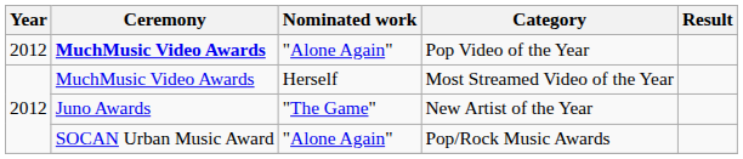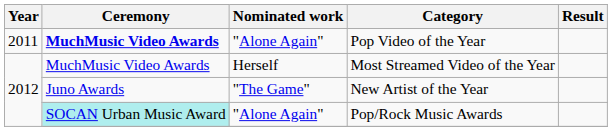 <table class="wikitable">
 <tr>
 <th>Year</th>
 <th>Ceremony</th>
 <th>Nominated work</th>
 <th>Category</th>
 <th>Result</th>
 </tr>
 <tr>
-<td>2012</td>
+<td>2011</td>
 <td><strong><a href='#'>MuchMusic Video Awards</a></strong></td>
 <td>"<a href='#'>Alone Again</a>"</td>
 <td>Pop Video of the Year</td>
 <td></td>
 </tr>
 <tr>
 <td rowspan="6">2012</td>
 <td><a href='#'>MuchMusic Video Awards</a></td>
 <td>Herself</td>
 <td>Most Streamed Video of the Year</td>
 <td></td>
 </tr>
 <tr>
 <td><a href='#'>Juno Awards</a></td>
 <td>"<a href='#'>The Game</a>"</td>
 <td>New Artist of the Year</td>
 <td></td>
 </tr>
 <tr>
-<td><a href='#'>SOCAN</a> Urban Music Award</td>
+<td style="background: paleturquoise;"><a href='#'>SOCAN</a> Urban Music Award</td>
 <td>"<a href='#'>Alone Again</a>"</td>
 <td>Pop/Rock Music Awards</td>
 <td></td>
 </tr>
 <tr>
 </tr>
 </table>
